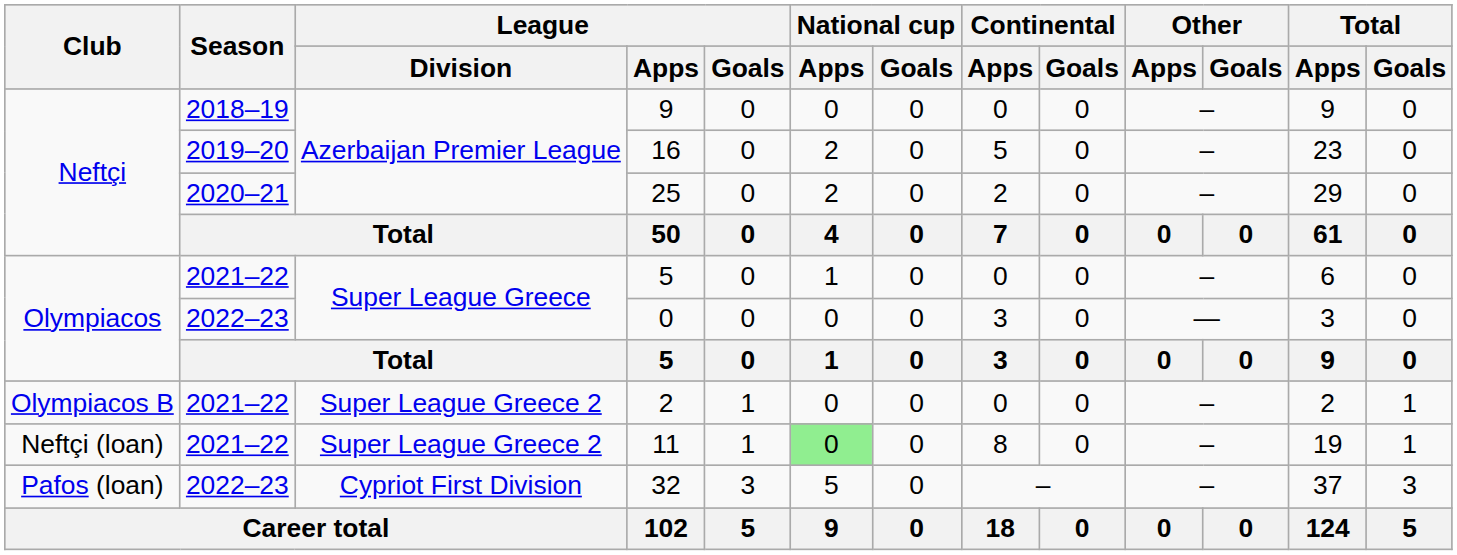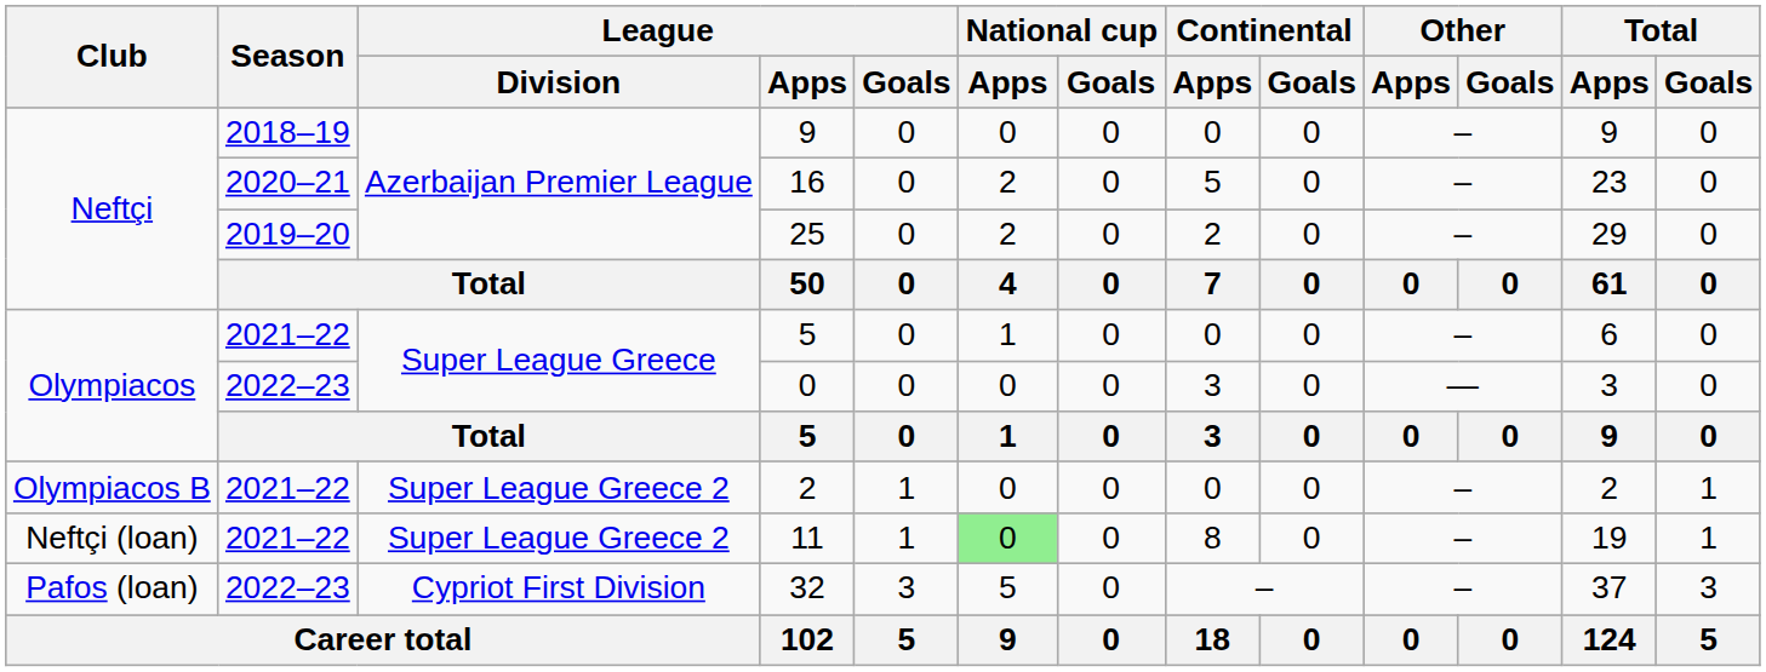 <table class="wikitable" style="text-align:center">
 <tr>
 <th rowspan="2">Club</th>
 <th rowspan="2">Season</th>
 <th colspan="3">League</th>
 <th colspan="2">National cup</th>
 <th colspan="2">Continental</th>
 <th colspan="2">Other</th>
 <th colspan="2">Total</th>
 </tr>
 <tr>
 <th>Division</th>
 <th>Apps</th>
 <th>Goals</th>
 <th>Apps</th>
 <th>Goals</th>
 <th>Apps</th>
 <th>Goals</th>
 <th>Apps</th>
 <th>Goals</th>
 <th>Apps</th>
 <th>Goals</th>
 </tr>
 <tr>
 <td rowspan="4"><a href='#'>Neftçi</a></td>
 <td><a href='#'>2018–19</a></td>
 <td rowspan="3"><a href='#'>Azerbaijan Premier League</a></td>
 <td>9</td>
 <td>0</td>
 <td>0</td>
 <td>0</td>
 <td>0</td>
 <td>0</td>
 <td colspan="2">–</td>
 <td>9</td>
 <td>0</td>
 </tr>
 <tr>
-<td><a href='#'>2019–20</a></td>
+<td><a href='#'>2020–21</a></td>
 <td>16</td>
 <td>0</td>
 <td>2</td>
 <td>0</td>
 <td>5</td>
 <td>0</td>
 <td colspan="2">–</td>
 <td>23</td>
 <td>0</td>
 </tr>
 <tr>
-<td><a href='#'>2020–21</a></td>
+<td><a href='#'>2019–20</a></td>
 <td>25</td>
 <td>0</td>
 <td>2</td>
 <td>0</td>
 <td>2</td>
 <td>0</td>
 <td colspan="2">–</td>
 <td>29</td>
 <td>0</td>
 </tr>
 <tr>
 <th colspan="2">Total</th>
 <th>50</th>
 <th>0</th>
 <th>4</th>
 <th>0</th>
 <th>7</th>
 <th>0</th>
 <th>0</th>
 <th>0</th>
 <th>61</th>
 <th>0</th>
 </tr>
 <tr>
 <td rowspan="3"><a href='#'>Olympiacos</a></td>
 <td><a href='#'>2021–22</a></td>
 <td rowspan="2"><a href='#'>Super League Greece</a></td>
 <td>5</td>
 <td>0</td>
 <td>1</td>
 <td>0</td>
 <td>0</td>
 <td>0</td>
 <td colspan="2">–</td>
 <td>6</td>
 <td>0</td>
 </tr>
 <tr>
 <td><a href='#'>2022–23</a></td>
 <td>0</td>
 <td>0</td>
 <td>0</td>
 <td>0</td>
 <td>3</td>
 <td>0</td>
 <td colspan="2">—</td>
 <td>3</td>
 <td>0</td>
 </tr>
 <tr>
 <th colspan="2">Total</th>
 <th>5</th>
 <th>0</th>
 <th>1</th>
 <th>0</th>
 <th>3</th>
 <th>0</th>
 <th>0</th>
 <th>0</th>
 <th>9</th>
 <th>0</th>
 </tr>
 <tr>
 <td><a href='#'>Olympiacos B</a></td>
 <td><a href='#'>2021–22</a></td>
 <td><a href='#'>Super League Greece 2</a></td>
 <td>2</td>
 <td>1</td>
 <td>0</td>
 <td>0</td>
 <td>0</td>
 <td>0</td>
 <td colspan="2">–</td>
 <td>2</td>
 <td>1</td>
 </tr>
 <tr>
 <td>Neftçi (loan)</td>
 <td><a href='#'>2021–22</a></td>
 <td><a href='#'>Super League Greece 2</a></td>
 <td>11</td>
 <td>1</td>
 <td style="background: lightgreen;">0</td>
 <td>0</td>
 <td>8</td>
 <td>0</td>
 <td colspan="2">–</td>
 <td>19</td>
 <td>1</td>
 </tr>
 <tr>
 <td><a href='#'>Pafos</a> (loan)</td>
 <td><a href='#'>2022–23</a></td>
 <td><a href='#'>Cypriot First Division</a></td>
 <td>32</td>
 <td>3</td>
 <td>5</td>
 <td>0</td>
 <td colspan="2">–</td>
 <td colspan="2">–</td>
 <td>37</td>
 <td>3</td>
 </tr>
 <tr>
 <th colspan="3">Career total</th>
 <th>102</th>
 <th>5</th>
 <th>9</th>
 <th>0</th>
 <th>18</th>
 <th>0</th>
 <th>0</th>
 <th>0</th>
 <th>124</th>
 <th>5</th>
 </tr>
 </table>
